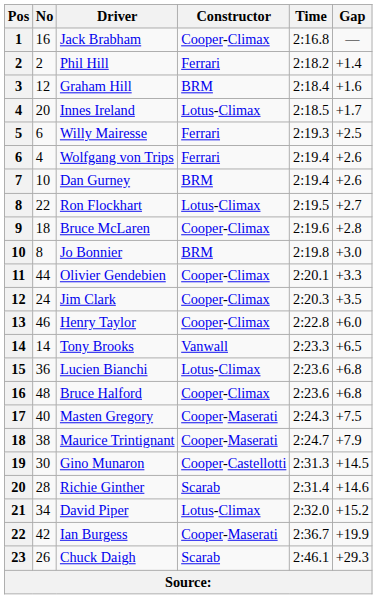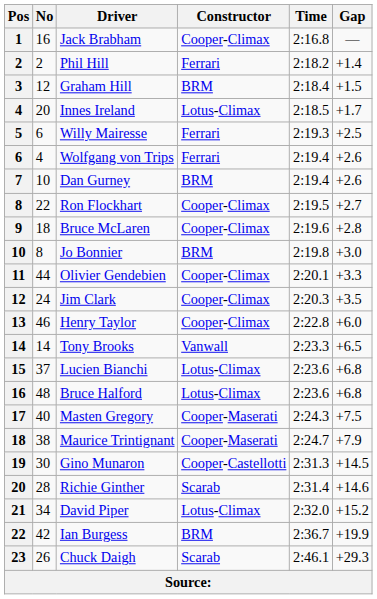 <table class="wikitable sortable" style="font-size: 95%">
 <tr>
 <th>Pos</th>
 <th>No</th>
 <th>Driver</th>
 <th>Constructor</th>
 <th>Time</th>
 <th>Gap</th>
 </tr>
 <tr>
 <th>1</th>
 <td>16</td>
 <td> <a href='#'>Jack Brabham</a></td>
 <td><a href='#'>Cooper</a>-<a href='#'>Climax</a></td>
 <td>2:16.8</td>
 <td align="center">—</td>
 </tr>
 <tr>
 <th>2</th>
 <td>2</td>
 <td> <a href='#'>Phil Hill</a></td>
 <td><a href='#'>Ferrari</a></td>
 <td>2:18.2</td>
 <td>+1.4</td>
 </tr>
 <tr>
 <th>3</th>
 <td>12</td>
 <td> <a href='#'>Graham Hill</a></td>
 <td><a href='#'>BRM</a></td>
 <td>2:18.4</td>
-<td>+1.6</td>
+<td>+1.5</td>
 </tr>
 <tr>
 <th>4</th>
 <td>20</td>
 <td> <a href='#'>Innes Ireland</a></td>
 <td><a href='#'>Lotus</a>-<a href='#'>Climax</a></td>
 <td>2:18.5</td>
 <td>+1.7</td>
 </tr>
 <tr>
 <th>5</th>
 <td>6</td>
 <td> <a href='#'>Willy Mairesse</a></td>
 <td><a href='#'>Ferrari</a></td>
 <td>2:19.3</td>
 <td>+2.5</td>
 </tr>
 <tr>
 <th>6</th>
 <td>4</td>
 <td> <a href='#'>Wolfgang von Trips</a></td>
 <td><a href='#'>Ferrari</a></td>
 <td>2:19.4</td>
 <td>+2.6</td>
 </tr>
 <tr>
 <th>7</th>
 <td>10</td>
 <td> <a href='#'>Dan Gurney</a></td>
 <td><a href='#'>BRM</a></td>
 <td>2:19.4</td>
 <td>+2.6</td>
 </tr>
 <tr>
 <th>8</th>
 <td>22</td>
 <td> <a href='#'>Ron Flockhart</a></td>
-<td><a href='#'>Lotus</a>-<a href='#'>Climax</a></td>
+<td><a href='#'>Cooper</a>-<a href='#'>Climax</a></td>
 <td>2:19.5</td>
 <td>+2.7</td>
 </tr>
 <tr>
 <th>9</th>
 <td>18</td>
 <td> <a href='#'>Bruce McLaren</a></td>
 <td><a href='#'>Cooper</a>-<a href='#'>Climax</a></td>
 <td>2:19.6</td>
 <td>+2.8</td>
 </tr>
 <tr>
 <th>10</th>
 <td>8</td>
 <td> <a href='#'>Jo Bonnier</a></td>
 <td><a href='#'>BRM</a></td>
 <td>2:19.8</td>
 <td>+3.0</td>
 </tr>
 <tr>
 <th>11</th>
 <td>44</td>
 <td> <a href='#'>Olivier Gendebien</a></td>
 <td><a href='#'>Cooper</a>-<a href='#'>Climax</a></td>
 <td>2:20.1</td>
 <td>+3.3</td>
 </tr>
 <tr>
 <th>12</th>
 <td>24</td>
 <td> <a href='#'>Jim Clark</a></td>
 <td><a href='#'>Cooper</a>-<a href='#'>Climax</a></td>
 <td>2:20.3</td>
 <td>+3.5</td>
 </tr>
 <tr>
 <th>13</th>
 <td>46</td>
 <td> <a href='#'>Henry Taylor</a></td>
 <td><a href='#'>Cooper</a>-<a href='#'>Climax</a></td>
 <td>2:22.8</td>
 <td>+6.0</td>
 </tr>
 <tr>
 <th>14</th>
 <td>14</td>
 <td> <a href='#'>Tony Brooks</a></td>
 <td><a href='#'>Vanwall</a></td>
 <td>2:23.3</td>
 <td>+6.5</td>
 </tr>
 <tr>
 <th>15</th>
-<td>36</td>
+<td>37</td>
 <td> <a href='#'>Lucien Bianchi</a></td>
 <td><a href='#'>Lotus</a>-<a href='#'>Climax</a></td>
 <td>2:23.6</td>
 <td>+6.8</td>
 </tr>
 <tr>
 <th>16</th>
 <td>48</td>
 <td> <a href='#'>Bruce Halford</a></td>
-<td><a href='#'>Cooper</a>-<a href='#'>Climax</a></td>
+<td><a href='#'>Lotus</a>-<a href='#'>Climax</a></td>
 <td>2:23.6</td>
 <td>+6.8</td>
 </tr>
 <tr>
 <th>17</th>
 <td>40</td>
 <td> <a href='#'>Masten Gregory</a></td>
 <td><a href='#'>Cooper</a>-<a href='#'>Maserati</a></td>
 <td>2:24.3</td>
 <td>+7.5</td>
 </tr>
 <tr>
 <th>18</th>
 <td>38</td>
 <td> <a href='#'>Maurice Trintignant</a></td>
 <td><a href='#'>Cooper</a>-<a href='#'>Maserati</a></td>
 <td>2:24.7</td>
 <td>+7.9</td>
 </tr>
 <tr>
 <th>19</th>
 <td>30</td>
 <td> <a href='#'>Gino Munaron</a></td>
 <td><a href='#'>Cooper</a>-<a href='#'>Castellotti</a></td>
 <td>2:31.3</td>
 <td>+14.5</td>
 </tr>
 <tr>
 <th>20</th>
 <td>28</td>
 <td> <a href='#'>Richie Ginther</a></td>
 <td><a href='#'>Scarab</a></td>
 <td>2:31.4</td>
 <td>+14.6</td>
 </tr>
 <tr>
 <th>21</th>
 <td>34</td>
 <td> <a href='#'>David Piper</a></td>
 <td><a href='#'>Lotus</a>-<a href='#'>Climax</a></td>
 <td>2:32.0</td>
 <td>+15.2</td>
 </tr>
 <tr>
 <th>22</th>
 <td>42</td>
 <td> <a href='#'>Ian Burgess</a></td>
-<td><a href='#'>Cooper</a>-<a href='#'>Maserati</a></td>
+<td><a href='#'>BRM</a></td>
 <td>2:36.7</td>
 <td>+19.9</td>
 </tr>
 <tr>
 <th>23</th>
 <td>26</td>
 <td> <a href='#'>Chuck Daigh</a></td>
 <td><a href='#'>Scarab</a></td>
 <td>2:46.1</td>
 <td>+29.3</td>
 </tr>
 <tr>
 <th colspan="6">Source:</th>
 </tr>
 </table>
